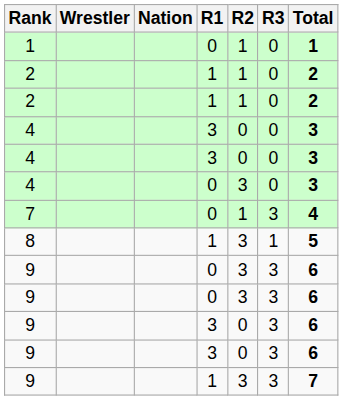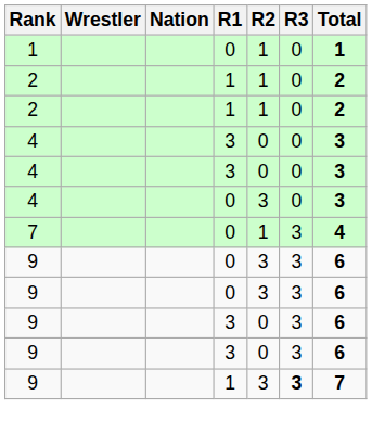 <table class="wikitable sortable" style="text-align:center;">
 <tr>
 <th>Rank</th>
 <th>Wrestler</th>
 <th>Nation</th>
 <th>R1</th>
 <th>R2</th>
 <th>R3</th>
 <th>Total</th>
 </tr>
 <tr style="background:#cfc;">
 <td>1</td>
 <td align=left></td>
 <td align=left></td>
 <td>0</td>
 <td>1</td>
 <td>0</td>
 <td><strong>1</strong></td>
 </tr>
 <tr style="background:#cfc;">
 <td>2</td>
 <td align=left></td>
 <td align=left></td>
 <td>1</td>
 <td>1</td>
 <td>0</td>
 <td><strong>2</strong></td>
 </tr>
 <tr style="background:#cfc;">
 <td>2</td>
 <td align=left></td>
 <td align=left></td>
 <td>1</td>
 <td>1</td>
 <td>0</td>
 <td><strong>2</strong></td>
 </tr>
 <tr style="background:#cfc;">
 <td>4</td>
 <td align=left></td>
 <td align=left></td>
 <td>3</td>
 <td>0</td>
 <td>0</td>
 <td><strong>3</strong></td>
 </tr>
 <tr style="background:#cfc;">
 <td>4</td>
 <td align=left></td>
 <td align=left></td>
 <td>3</td>
 <td>0</td>
 <td>0</td>
 <td><strong>3</strong></td>
 </tr>
 <tr style="background:#cfc;">
 <td>4</td>
 <td align=left></td>
 <td align=left></td>
 <td>0</td>
 <td>3</td>
 <td>0</td>
 <td><strong>3</strong></td>
 </tr>
 <tr style="background:#cfc;">
 <td>7</td>
 <td align=left></td>
 <td align=left></td>
 <td>0</td>
 <td>1</td>
 <td>3</td>
 <td><strong>4</strong></td>
 </tr>
 <tr>
-<td>8</td>
-<td align=left></td>
-<td align=left></td>
-<td>1</td>
-<td>3</td>
-<td>1</td>
-<td><strong>5</strong></td>
-</tr>
-<tr>
 <td>9</td>
 <td align=left></td>
 <td align=left></td>
 <td>0</td>
 <td>3</td>
 <td>3</td>
 <td><strong>6</strong></td>
 </tr>
 <tr>
 <td>9</td>
 <td align=left></td>
 <td align=left></td>
 <td>0</td>
 <td>3</td>
 <td>3</td>
 <td><strong>6</strong></td>
 </tr>
 <tr>
 <td>9</td>
 <td align=left></td>
 <td align=left></td>
 <td>3</td>
 <td>0</td>
 <td>3</td>
 <td><strong>6</strong></td>
 </tr>
 <tr>
 <td>9</td>
 <td align=left></td>
 <td align=left></td>
 <td>3</td>
 <td>0</td>
 <td>3</td>
 <td><strong>6</strong></td>
 </tr>
 <tr>
 <td>9</td>
 <td align=left></td>
 <td align=left></td>
 <td>1</td>
 <td>3</td>
-<td>3</td>
+<td><strong>3</strong></td>
 <td><strong>7</strong></td>
 </tr>
 </table>
